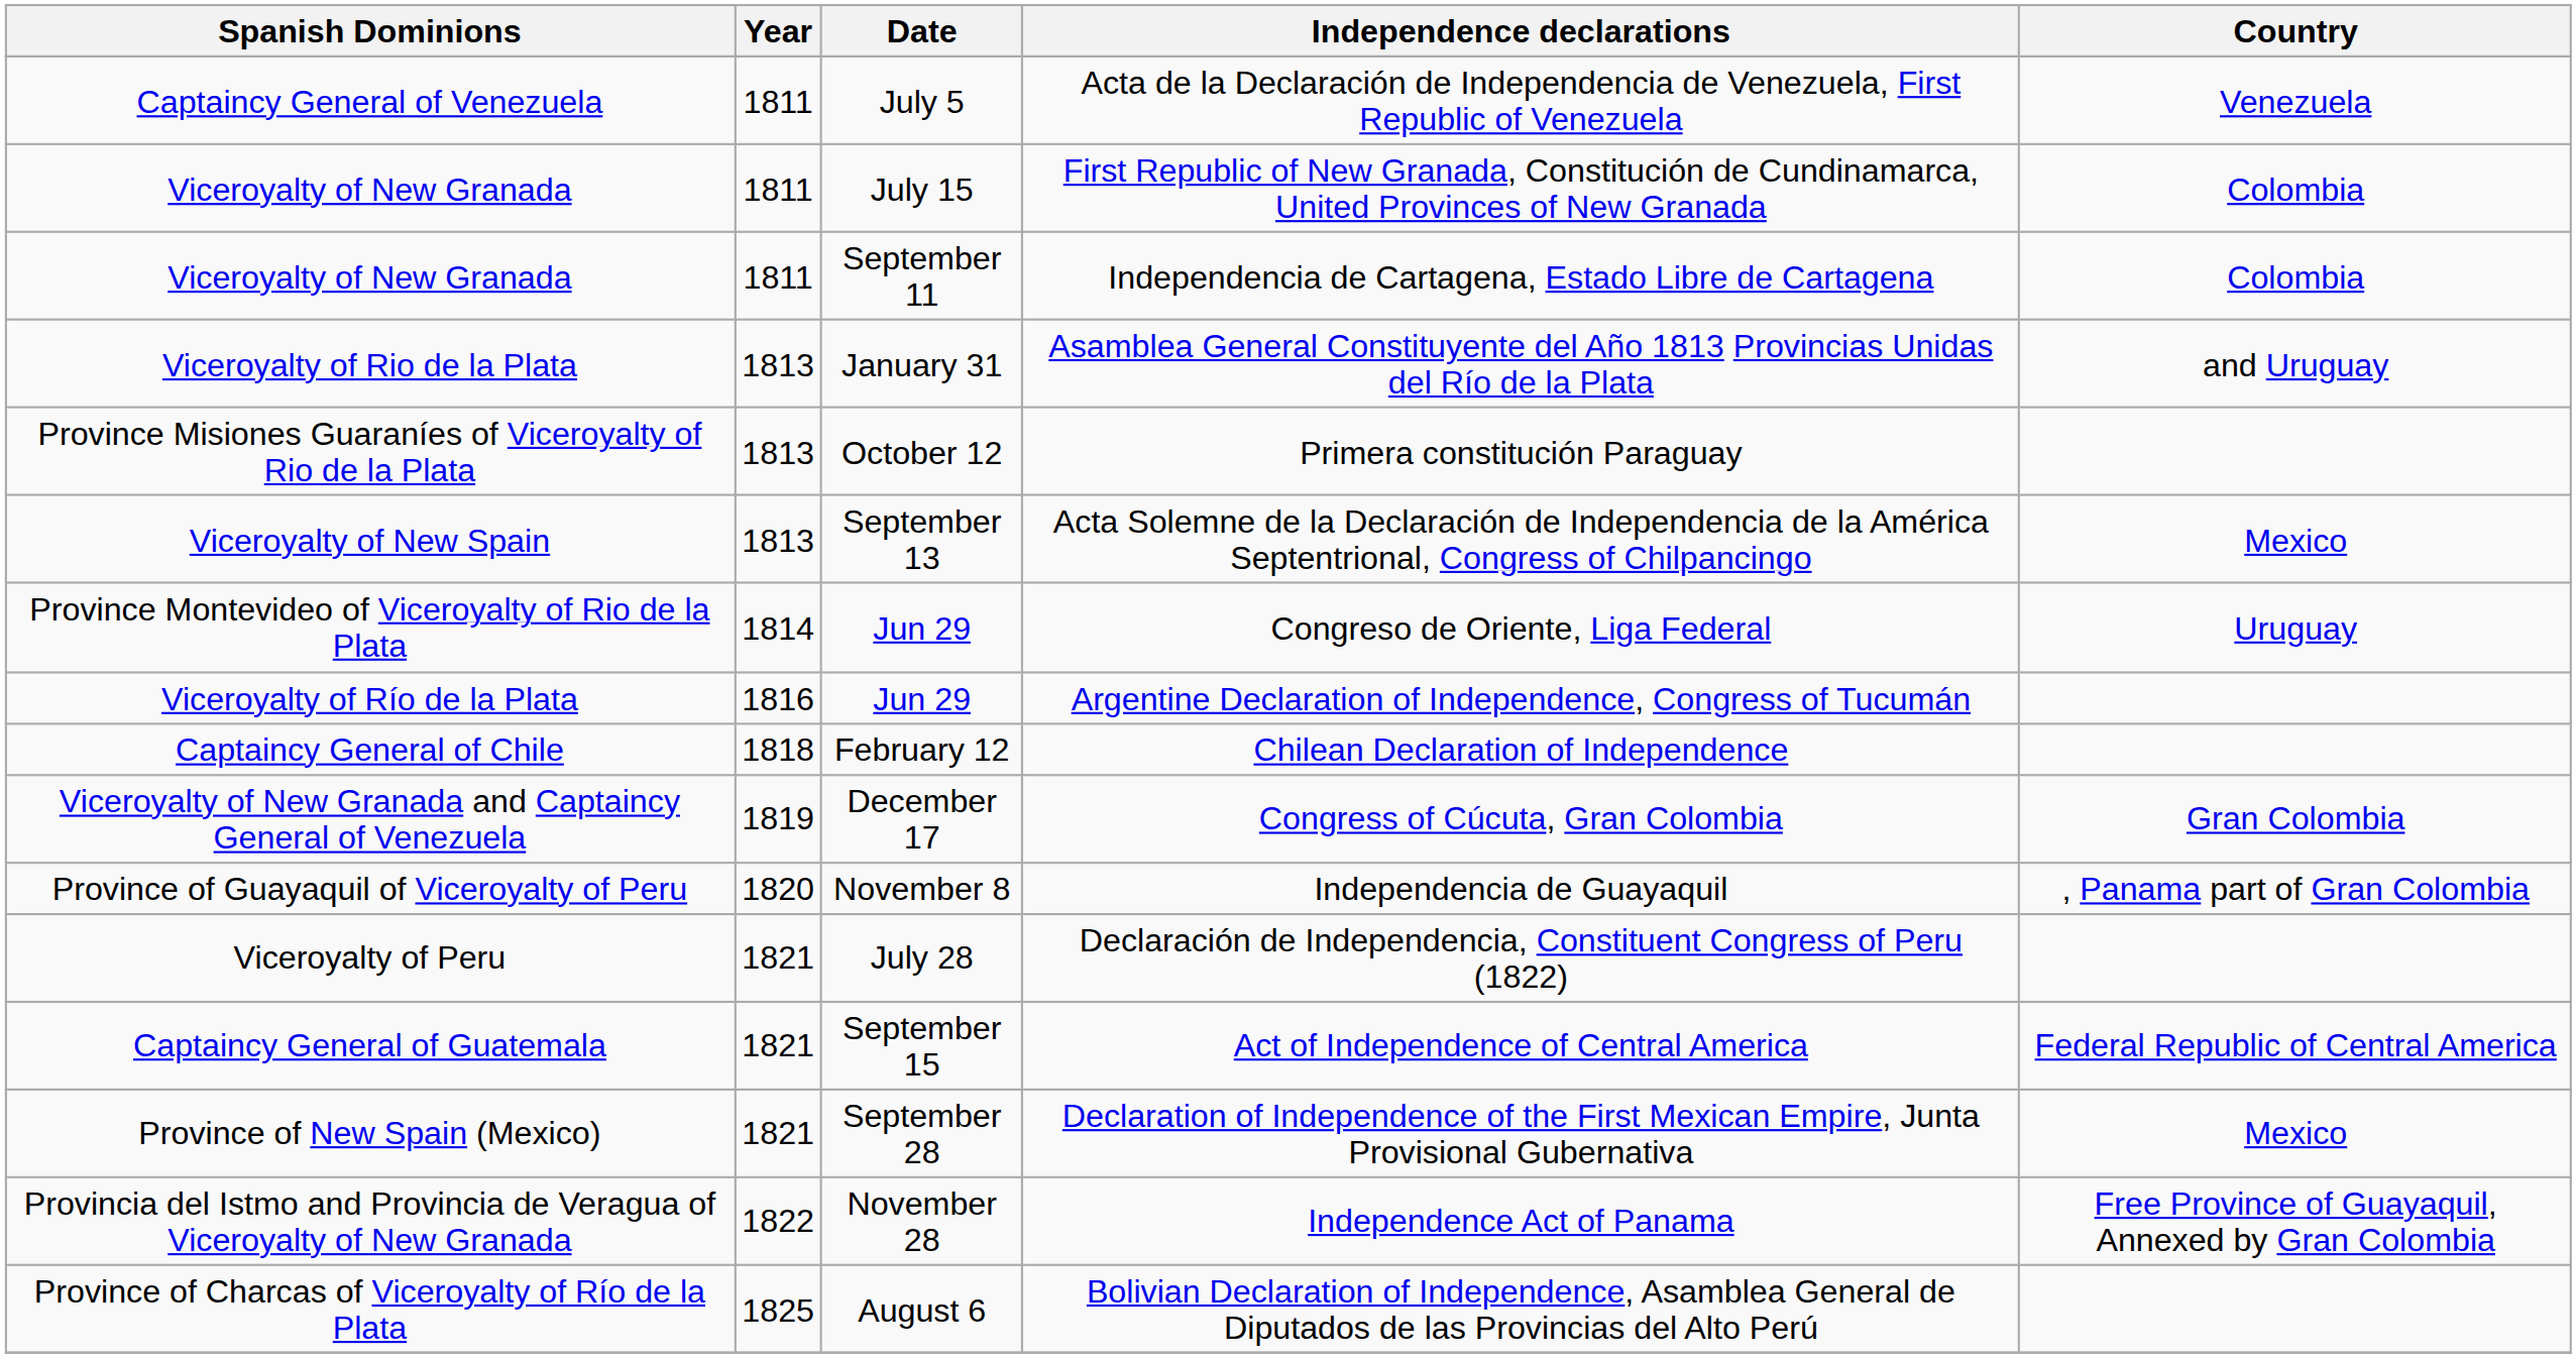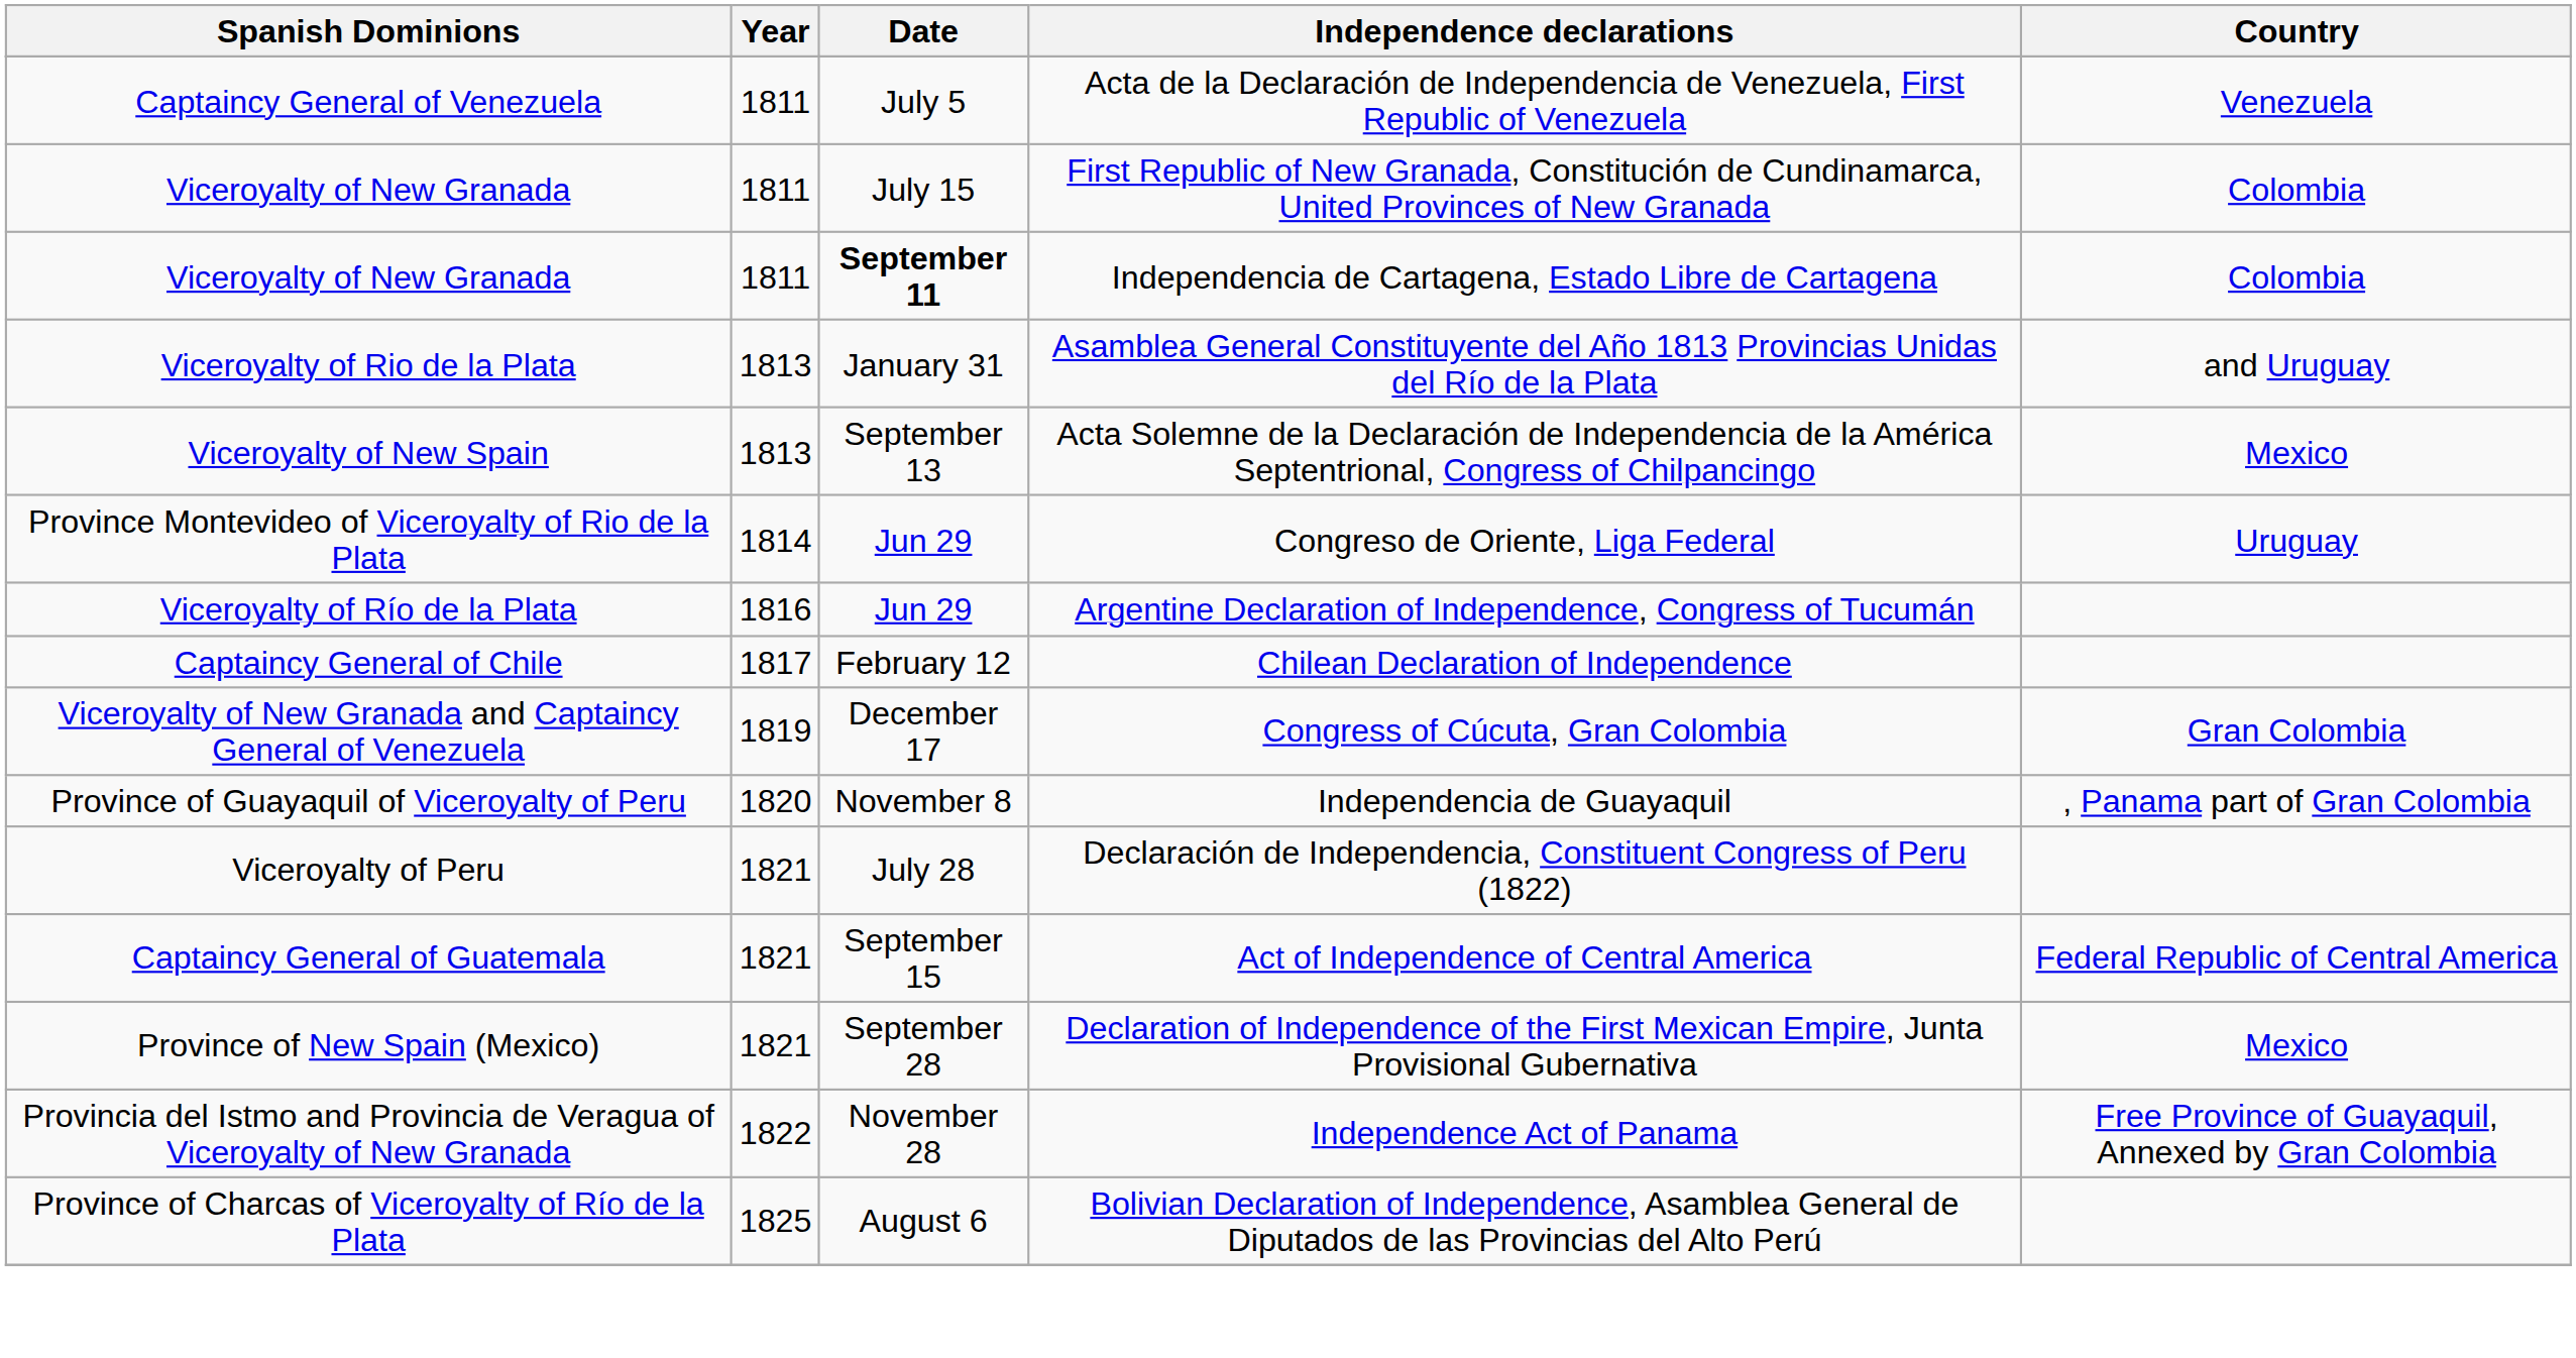 <table class="wikitable" style="font-size: 95%; text-align: center; margin: 1em auto;" width=95%>
 <tr>
 <th>Spanish Dominions</th>
 <th>Year</th>
 <th>Date</th>
 <th>Independence declarations</th>
 <th>Country</th>
 </tr>
 <tr>
 </tr>
 <tr>
 <td><a href='#'>Captaincy General of Venezuela</a></td>
 <td>1811</td>
 <td>July 5</td>
 <td>Acta de la Declaración de Independencia de Venezuela, <a href='#'>First Republic of Venezuela</a></td>
 <td> <a href='#'>Venezuela</a></td>
 </tr>
 <tr>
 <td><a href='#'>Viceroyalty of New Granada</a></td>
 <td>1811</td>
 <td>July 15</td>
 <td><a href='#'>First Republic of New Granada</a>, Constitución de Cundinamarca, <a href='#'>United Provinces of New Granada</a></td>
 <td> <a href='#'>Colombia</a></td>
 </tr>
 <tr>
 <td><a href='#'>Viceroyalty of New Granada</a></td>
 <td>1811</td>
-<td>September 11</td>
+<td><strong>September 11</strong></td>
 <td>Independencia de Cartagena, <a href='#'>Estado Libre de Cartagena</a></td>
 <td> <a href='#'>Colombia</a></td>
 </tr>
 <tr>
 <td><a href='#'>Viceroyalty of Rio de la Plata</a></td>
 <td>1813</td>
 <td>January 31</td>
 <td><a href='#'>Asamblea General Constituyente del Año 1813</a> <a href='#'>Provincias Unidas del Río de la Plata</a></td>
 <td> and <a href='#'>Uruguay</a></td>
-</tr>
-<tr>
-<td>Province Misiones Guaraníes of <a href='#'>Viceroyalty of Rio de la Plata</a></td>
-<td>1813</td>
-<td>October 12</td>
-<td>Primera constitución Paraguay</td>
-<td></td>
 </tr>
 <tr>
 <td><a href='#'>Viceroyalty of New Spain</a></td>
 <td>1813</td>
 <td>September 13</td>
 <td>Acta Solemne de la Declaración de Independencia de la América Septentrional, <a href='#'>Congress of Chilpancingo</a></td>
 <td> <a href='#'>Mexico</a></td>
 </tr>
 <tr>
 <td>Province Montevideo of <a href='#'>Viceroyalty of Rio de la Plata</a></td>
 <td>1814</td>
 <td><a href='#'>Jun 29</a></td>
 <td>Congreso de Oriente, <a href='#'>Liga Federal</a></td>
 <td> <a href='#'>Uruguay</a></td>
 </tr>
 <tr>
 <td><a href='#'>Viceroyalty of Río de la Plata</a></td>
 <td>1816</td>
 <td><a href='#'>Jun 29</a></td>
 <td><a href='#'>Argentine Declaration of Independence</a>, <a href='#'>Congress of Tucumán</a></td>
 <td></td>
 </tr>
 <tr>
 <td><a href='#'>Captaincy General of Chile</a></td>
-<td>1818</td>
+<td>1817</td>
 <td>February 12</td>
 <td><a href='#'>Chilean Declaration of Independence</a></td>
 <td></td>
 </tr>
 <tr>
 <td><a href='#'>Viceroyalty of New Granada</a> and <a href='#'>Captaincy General of Venezuela</a></td>
 <td>1819</td>
 <td>December 17</td>
 <td><a href='#'>Congress of Cúcuta</a>, <a href='#'>Gran Colombia</a></td>
 <td> <a href='#'>Gran Colombia</a></td>
 </tr>
 <tr>
 <td>Province of Guayaquil of <a href='#'>Viceroyalty of Peru</a></td>
 <td>1820</td>
 <td>November 8</td>
 <td>Independencia de Guayaquil</td>
 <td>, <a href='#'>Panama</a> part of <a href='#'>Gran Colombia</a></td>
 </tr>
 <tr>
 <td>Viceroyalty of Peru</td>
 <td>1821</td>
 <td>July 28</td>
 <td>Declaración de Independencia, <a href='#'>Constituent Congress of Peru</a> (1822)</td>
 <td></td>
 </tr>
 <tr>
 <td><a href='#'>Captaincy General of Guatemala</a></td>
 <td>1821</td>
 <td>September 15</td>
 <td><a href='#'>Act of Independence of Central America</a></td>
 <td> <a href='#'>Federal Republic of Central America</a></td>
 </tr>
 <tr>
 <td>Province of <a href='#'>New Spain</a> (Mexico)</td>
 <td>1821</td>
 <td>September 28</td>
 <td><a href='#'>Declaration of Independence of the First Mexican Empire</a>, Junta Provisional Gubernativa</td>
 <td> <a href='#'>Mexico</a></td>
 </tr>
 <tr>
 <td>Provincia del Istmo and Provincia de Veragua of <a href='#'>Viceroyalty of New Granada</a></td>
 <td>1822</td>
 <td>November 28</td>
 <td><a href='#'>Independence Act of Panama</a></td>
 <td> <a href='#'>Free Province of Guayaquil</a>, Annexed by <a href='#'>Gran Colombia</a></td>
 </tr>
 <tr>
 <td>Province of Charcas of <a href='#'>Viceroyalty of Río de la Plata</a></td>
 <td>1825</td>
 <td>August 6</td>
 <td><a href='#'>Bolivian Declaration of Independence</a>, Asamblea General de Diputados de las Provincias del Alto Perú</td>
 <td></td>
 </tr>
 <tr>
 </tr>
 </table>
